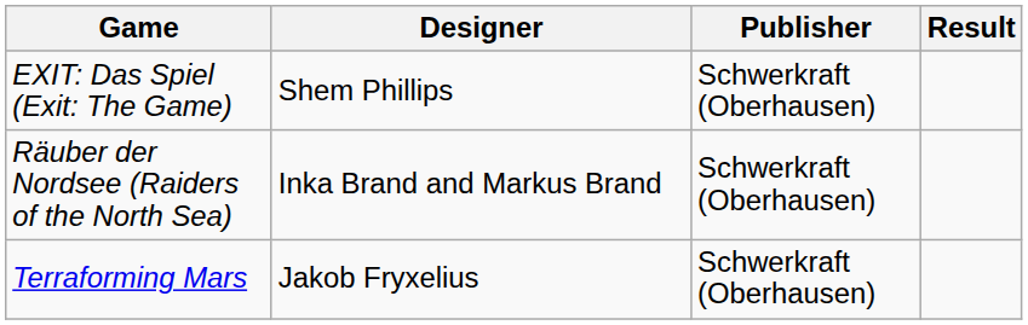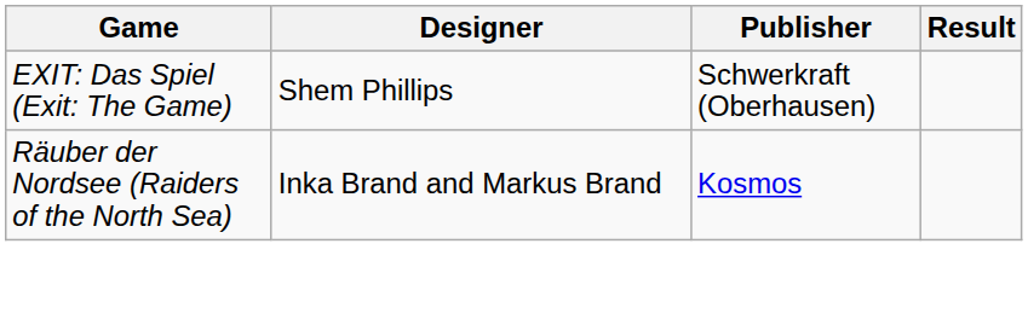 <table class="wikitable">
 <tr>
 <th style="width:140px;">Game</th>
 <th style="width:225px;">Designer</th>
 <th style="width:120px;">Publisher</th>
 <th>Result</th>
 </tr>
 <tr>
 <td><em>EXIT: Das Spiel (Exit: The Game)</em></td>
 <td>Shem Phillips</td>
 <td>Schwerkraft (Oberhausen)</td>
 <td></td>
 </tr>
 <tr>
 <td><em>Räuber der Nordsee (Raiders of the North Sea)</em></td>
 <td>Inka Brand and Markus Brand</td>
-<td>Schwerkraft (Oberhausen)</td>
-<td></td>
-</tr>
-<tr>
-<td><a href='#'><em>Terraforming Mars</em></a></td>
-<td>Jakob Fryxelius</td>
-<td>Schwerkraft (Oberhausen)</td>
+<td><a href='#'>Kosmos</a></td>
 <td></td>
 </tr>
 </table>
